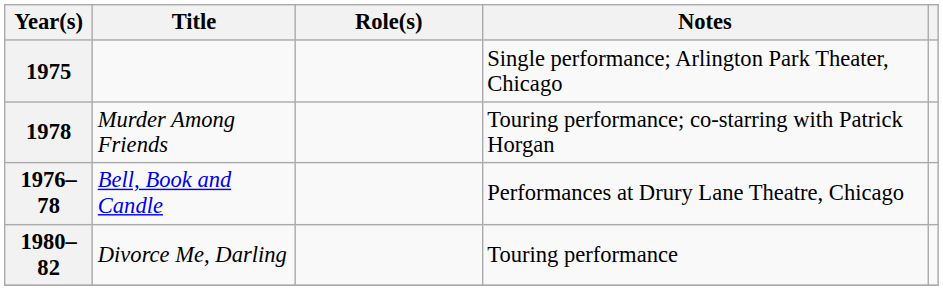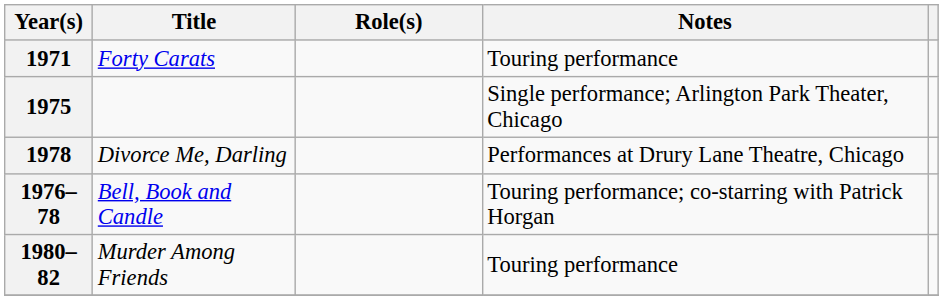 <table class="wikitable plainrowheaders sortable" style="margin-right: 0; width:75%">
 <tr>
 <th>Year(s)</th>
 <th>Title</th>
 <th style="width:20%">Role(s)</th>
 <th class="unsortable">Notes</th>
 <th style="width:1%" class="unsortable"></th>
+</tr>
+<tr>
+<th scope="row">1971</th>
+<td><em><a href='#'>Forty Carats</a></em></td>
+<td></td>
+<td>Touring performance</td>
+<td align=center></td>
 </tr>
 <tr>
 <th scope="row">1975</th>
 <td><em></em></td>
 <td></td>
 <td>Single performance; Arlington Park Theater, Chicago</td>
 <td align=center></td>
 </tr>
 <tr>
 <th scope="row">1978</th>
-<td><em>Murder Among Friends</em></td>
+<td><em>Divorce Me, Darling</em></td>
 <td></td>
-<td>Touring performance; co-starring with Patrick Horgan</td>
+<td>Performances at Drury Lane Theatre, Chicago</td>
 <td align=center></td>
 </tr>
 <tr>
 <th scope="row">1976–78</th>
 <td><em><a href='#'>Bell, Book and Candle</a></em></td>
 <td></td>
-<td>Performances at Drury Lane Theatre, Chicago</td>
+<td>Touring performance; co-starring with Patrick Horgan</td>
 <td align=center></td>
 </tr>
 <tr>
 <th scope="row">1980–82</th>
-<td><em>Divorce Me, Darling</em></td>
+<td><em>Murder Among Friends</em></td>
 <td></td>
 <td>Touring performance</td>
 <td align=center></td>
 </tr>
 <tr>
 </tr>
 </table>
